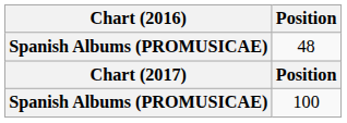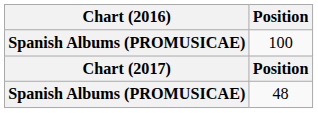 <table class="wikitable sortable plainrowheaders" style="text-align:center">
 <tr>
 <th scope="col">Chart (2016)</th>
 <th scope="col">Position</th>
 </tr>
 <tr>
 <th scope="row">Spanish Albums (PROMUSICAE)</th>
-<td>48</td>
+<td>100</td>
 </tr>
 <tr>
 <th scope="col">Chart (2017)</th>
 <th scope="col">Position</th>
 </tr>
 <tr>
 <th scope="row">Spanish Albums (PROMUSICAE)</th>
-<td>100</td>
+<td>48</td>
 </tr>
 </table>
